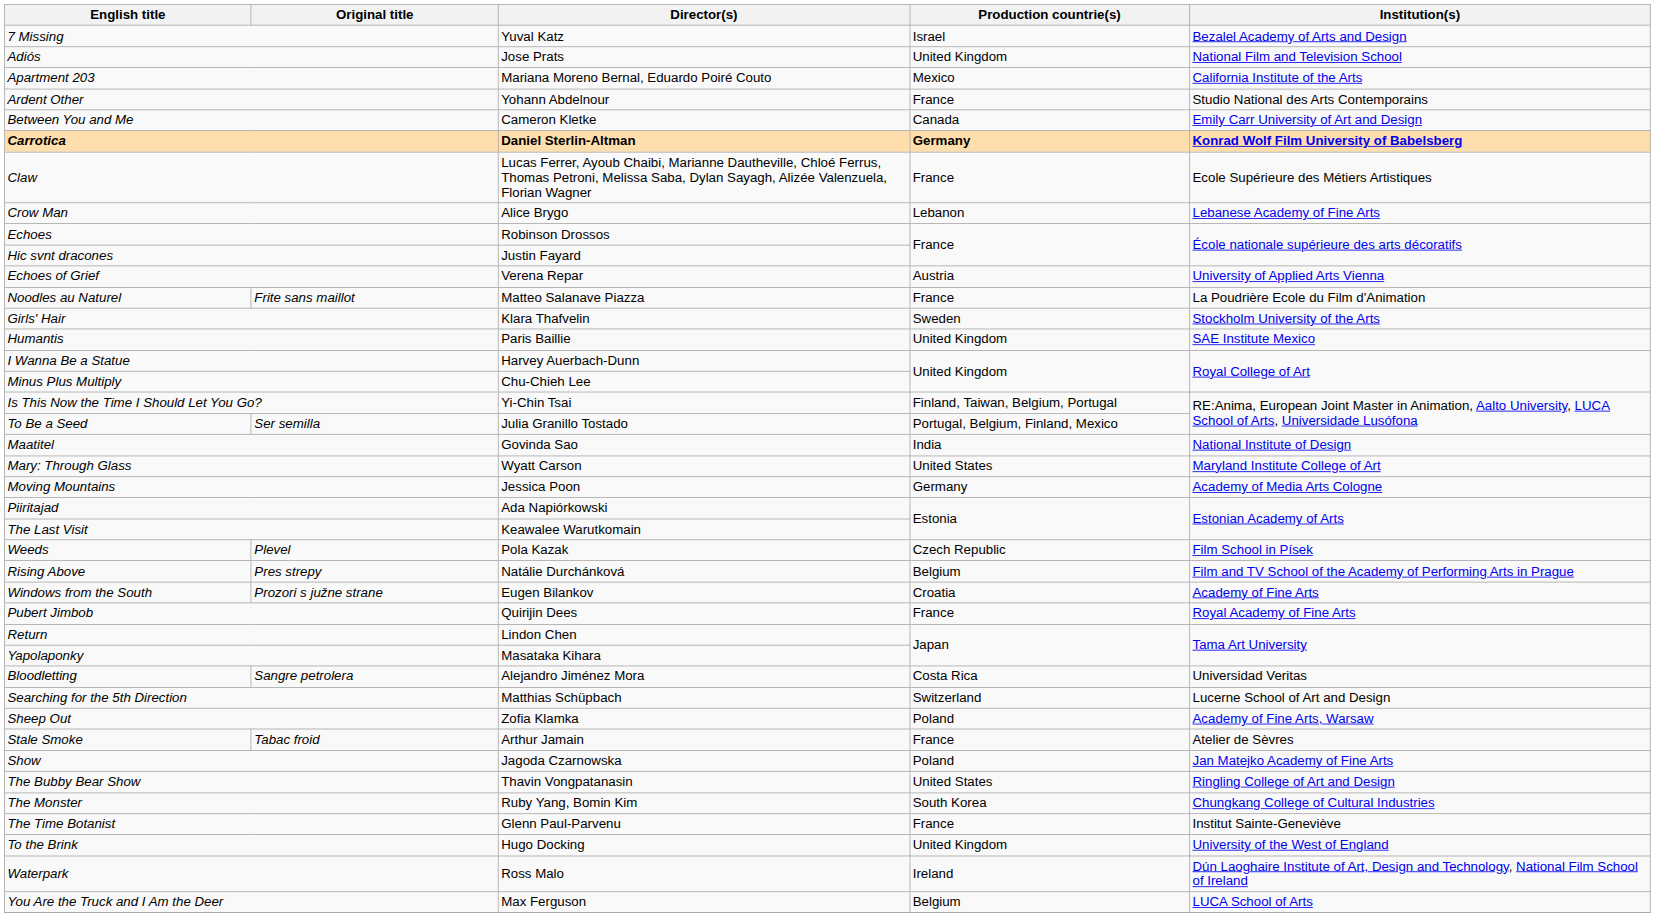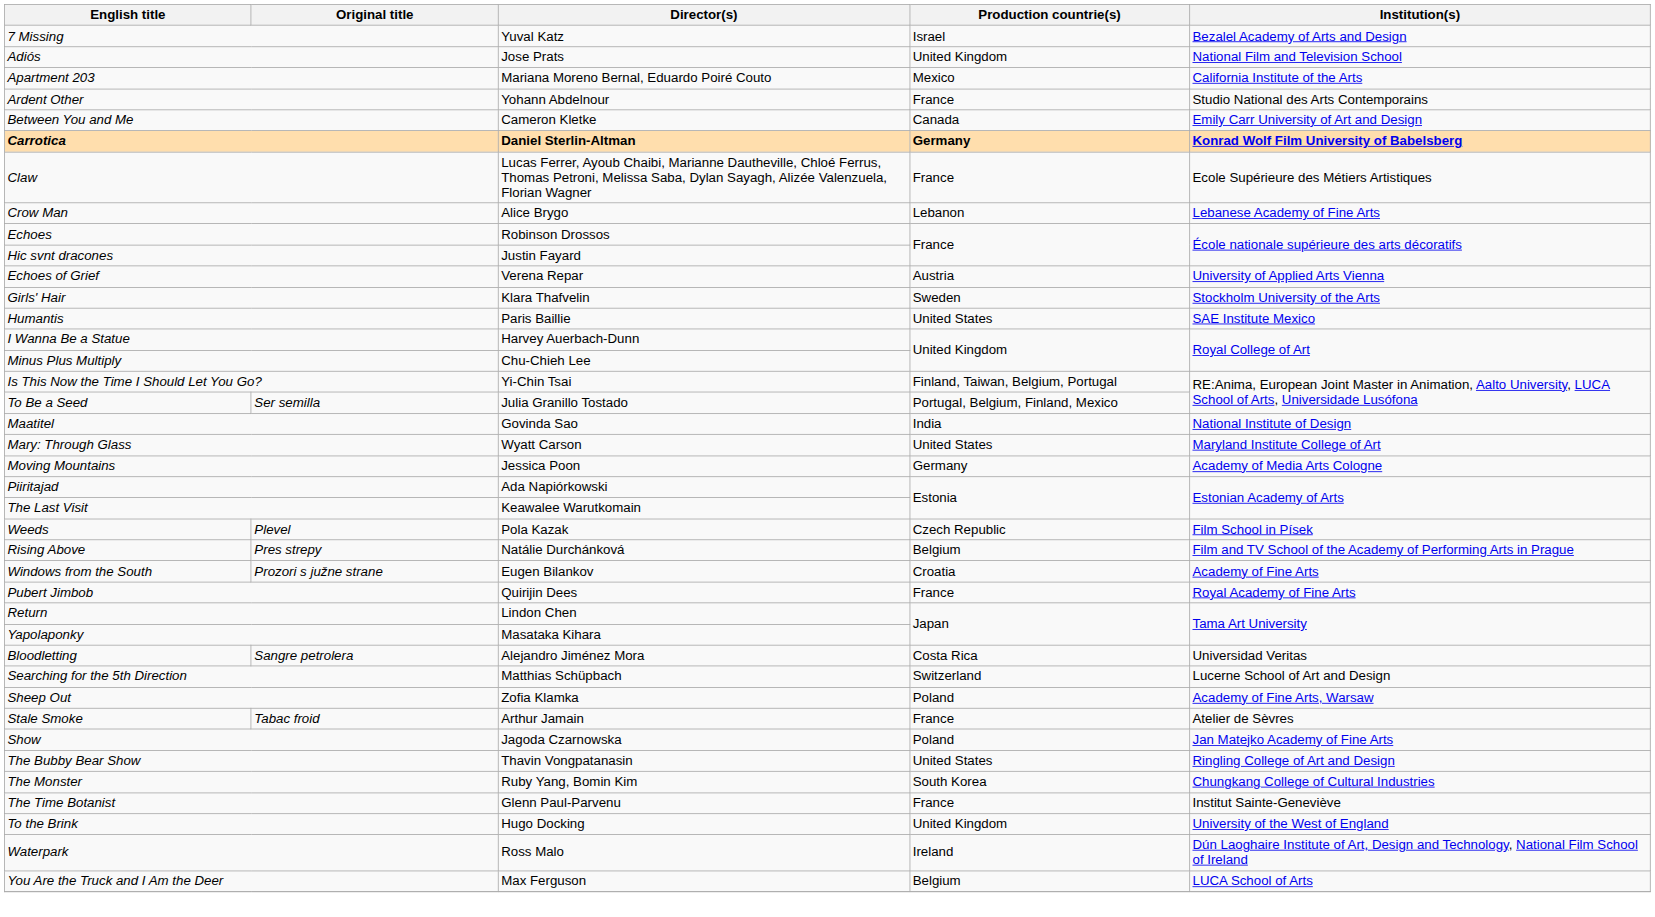 <table class="sortable wikitable" style="width:100%; margin-bottom:4px" cellpadding="5">
 <tr>
 <th scope="col" width="15%">English title</th>
 <th scope="col" width="15%">Original title</th>
 <th scope="col" width="25%">Director(s)</th>
 <th scope="col" width="17%">Production countrie(s)</th>
 <th scope="col" width="28%">Institution(s)</th>
 </tr>
 <tr>
 <td colspan="2"><em>7 Missing</em></td>
 <td>Yuval Katz</td>
 <td>Israel</td>
 <td><a href='#'>Bezalel Academy of Arts and Design</a></td>
 </tr>
 <tr>
 <td colspan="2"><em>Adiós</em></td>
 <td>Jose Prats</td>
 <td>United Kingdom</td>
 <td><a href='#'>National Film and Television School</a></td>
 </tr>
 <tr>
 <td colspan="2"><em>Apartment 203</em></td>
 <td>Mariana Moreno Bernal, Eduardo Poiré Couto</td>
 <td>Mexico</td>
 <td><a href='#'>California Institute of the Arts</a></td>
 </tr>
 <tr>
 <td colspan="2"><em>Ardent Other</em></td>
 <td>Yohann Abdelnour</td>
 <td>France</td>
 <td>Studio National des Arts Contemporains</td>
 </tr>
 <tr>
 <td colspan="2"><em>Between You and Me</em></td>
 <td>Cameron Kletke</td>
 <td>Canada</td>
 <td><a href='#'>Emily Carr University of Art and Design</a></td>
 </tr>
 <tr style="background:#FFDEAD;">
 <td colspan="2"><strong><em>Carrotica</em></strong></td>
 <td><strong>Daniel Sterlin-Altman</strong></td>
 <td><strong>Germany</strong></td>
 <td><strong><a href='#'>Konrad Wolf Film University of Babelsberg</a></strong></td>
 </tr>
 <tr>
 <td colspan="2"><em>Claw</em></td>
 <td>Lucas Ferrer, Ayoub Chaibi, Marianne Dautheville, Chloé Ferrus, Thomas Petroni, Melissa Saba, Dylan Sayagh, Alizée Valenzuela, Florian Wagner</td>
 <td>France</td>
 <td>Ecole Supérieure des Métiers Artistiques</td>
 </tr>
 <tr>
 <td colspan="2"><em>Crow Man</em></td>
 <td>Alice Brygo</td>
 <td>Lebanon</td>
 <td><a href='#'>Lebanese Academy of Fine Arts</a></td>
 </tr>
 <tr>
 <td colspan="2"><em>Echoes</em></td>
 <td>Robinson Drossos</td>
 <td rowspan="2">France</td>
 <td rowspan="2"><a href='#'>École nationale supérieure des arts décoratifs</a></td>
 </tr>
 <tr>
 <td colspan="2"><em>Hic svnt dracones</em></td>
 <td>Justin Fayard</td>
 </tr>
 <tr>
 <td colspan="2"><em>Echoes of Grief</em></td>
 <td>Verena Repar</td>
 <td>Austria</td>
 <td><a href='#'>University of Applied Arts Vienna</a></td>
 </tr>
 <tr>
-<td><em>Noodles au Naturel</em></td>
-<td><em>Frite sans maillot</em></td>
-<td>Matteo Salanave Piazza</td>
-<td>France</td>
-<td>La Poudrière Ecole du Film d'Animation</td>
-</tr>
-<tr>
 <td colspan="2"><em>Girls' Hair</em></td>
 <td>Klara Thafvelin</td>
 <td>Sweden</td>
 <td><a href='#'>Stockholm University of the Arts</a></td>
 </tr>
 <tr>
 <td colspan="2"><em>Humantis</em></td>
 <td>Paris Baillie</td>
-<td>United Kingdom</td>
+<td>United States</td>
 <td><a href='#'>SAE Institute Mexico</a></td>
 </tr>
 <tr>
 <td colspan="2"><em>I Wanna Be a Statue</em></td>
 <td>Harvey Auerbach-Dunn</td>
 <td rowspan="2">United Kingdom</td>
 <td rowspan="2"><a href='#'>Royal College of Art</a></td>
 </tr>
 <tr>
 <td colspan="2"><em>Minus Plus Multiply</em></td>
 <td>Chu-Chieh Lee</td>
 </tr>
 <tr>
 <td colspan="2"><em>Is This Now the Time I Should Let You Go?</em></td>
 <td>Yi-Chin Tsai</td>
 <td>Finland, Taiwan, Belgium, Portugal</td>
 <td rowspan="2">RE:Anima, European Joint Master in Animation, <a href='#'>Aalto University</a>, <a href='#'>LUCA School of Arts</a>, <a href='#'>Universidade Lusófona</a></td>
 </tr>
 <tr>
 <td><em>To Be a Seed</em></td>
 <td><em>Ser semilla</em></td>
 <td>Julia Granillo Tostado</td>
 <td>Portugal, Belgium, Finland, Mexico</td>
 </tr>
 <tr>
 <td colspan="2"><em>Maatitel</em></td>
 <td>Govinda Sao</td>
 <td>India</td>
 <td><a href='#'>National Institute of Design</a></td>
 </tr>
 <tr>
 <td colspan="2"><em>Mary: Through Glass</em></td>
 <td>Wyatt Carson</td>
 <td>United States</td>
 <td><a href='#'>Maryland Institute College of Art</a></td>
 </tr>
 <tr>
 <td colspan="2"><em>Moving Mountains</em></td>
 <td>Jessica Poon</td>
 <td>Germany</td>
 <td><a href='#'>Academy of Media Arts Cologne</a></td>
 </tr>
 <tr>
 <td colspan="2"><em>Piiritajad</em></td>
 <td>Ada Napiórkowski</td>
 <td rowspan="2">Estonia</td>
 <td rowspan="2"><a href='#'>Estonian Academy of Arts</a></td>
 </tr>
 <tr>
 <td colspan="2"><em>The Last Visit</em></td>
 <td>Keawalee Warutkomain</td>
 </tr>
 <tr>
 <td><em>Weeds</em></td>
 <td><em>Plevel</em></td>
 <td>Pola Kazak</td>
 <td>Czech Republic</td>
 <td><a href='#'>Film School in Písek</a></td>
 </tr>
 <tr>
 <td><em>Rising Above</em></td>
 <td><em>Pres strepy</em></td>
 <td>Natálie Durchánková</td>
 <td>Belgium</td>
 <td><a href='#'>Film and TV School of the Academy of Performing Arts in Prague</a></td>
 </tr>
 <tr>
 <td><em>Windows from the South</em></td>
 <td><em>Prozori s južne strane</em></td>
 <td>Eugen Bilankov</td>
 <td>Croatia</td>
 <td><a href='#'>Academy of Fine Arts</a></td>
 </tr>
 <tr>
 <td colspan="2"><em>Pubert Jimbob</em></td>
 <td>Quirijin Dees</td>
 <td>France</td>
 <td><a href='#'>Royal Academy of Fine Arts</a></td>
 </tr>
 <tr>
 <td colspan="2"><em>Return</em></td>
 <td>Lindon Chen</td>
 <td rowspan="2">Japan</td>
 <td rowspan="2"><a href='#'>Tama Art University</a></td>
 </tr>
 <tr>
 <td colspan="2"><em>Yapolaponky</em></td>
 <td>Masataka Kihara</td>
 </tr>
 <tr>
 <td><em>Bloodletting</em></td>
 <td><em>Sangre petrolera</em></td>
 <td>Alejandro Jiménez Mora</td>
 <td>Costa Rica</td>
 <td>Universidad Veritas</td>
 </tr>
 <tr>
 <td colspan="2"><em>Searching for the 5th Direction</em></td>
 <td>Matthias Schüpbach</td>
 <td>Switzerland</td>
 <td>Lucerne School of Art and Design</td>
 </tr>
 <tr>
 <td colspan="2"><em>Sheep Out</em></td>
 <td>Zofia Klamka</td>
 <td>Poland</td>
 <td><a href='#'>Academy of Fine Arts, Warsaw</a></td>
 </tr>
 <tr>
 <td><em>Stale Smoke</em></td>
 <td><em>Tabac froid</em></td>
 <td>Arthur Jamain</td>
 <td>France</td>
 <td>Atelier de Sèvres</td>
 </tr>
 <tr>
 <td colspan="2"><em>Show</em></td>
 <td>Jagoda Czarnowska</td>
 <td>Poland</td>
 <td><a href='#'>Jan Matejko Academy of Fine Arts</a></td>
 </tr>
 <tr>
 <td colspan="2"><em>The Bubby Bear Show</em></td>
 <td>Thavin Vongpatanasin</td>
 <td>United States</td>
 <td><a href='#'>Ringling College of Art and Design</a></td>
 </tr>
 <tr>
 <td colspan="2"><em>The Monster</em></td>
 <td>Ruby Yang, Bomin Kim</td>
 <td>South Korea</td>
 <td><a href='#'>Chungkang College of Cultural Industries</a></td>
 </tr>
 <tr>
 <td colspan="2"><em>The Time Botanist</em></td>
 <td>Glenn Paul-Parvenu</td>
 <td>France</td>
 <td>Institut Sainte-Geneviève</td>
 </tr>
 <tr>
 <td colspan="2"><em>To the Brink</em></td>
 <td>Hugo Docking</td>
 <td>United Kingdom</td>
 <td><a href='#'>University of the West of England</a></td>
 </tr>
 <tr>
 <td colspan="2"><em>Waterpark</em></td>
 <td>Ross Malo</td>
 <td>Ireland</td>
 <td><a href='#'>Dún Laoghaire Institute of Art, Design and Technology</a>, <a href='#'>National Film School of Ireland</a></td>
 </tr>
 <tr>
 <td colspan="2"><em>You Are the Truck and I Am the Deer</em></td>
 <td>Max Ferguson</td>
 <td>Belgium</td>
 <td><a href='#'>LUCA School of Arts</a></td>
 </tr>
 <tr>
 </tr>
 </table>
